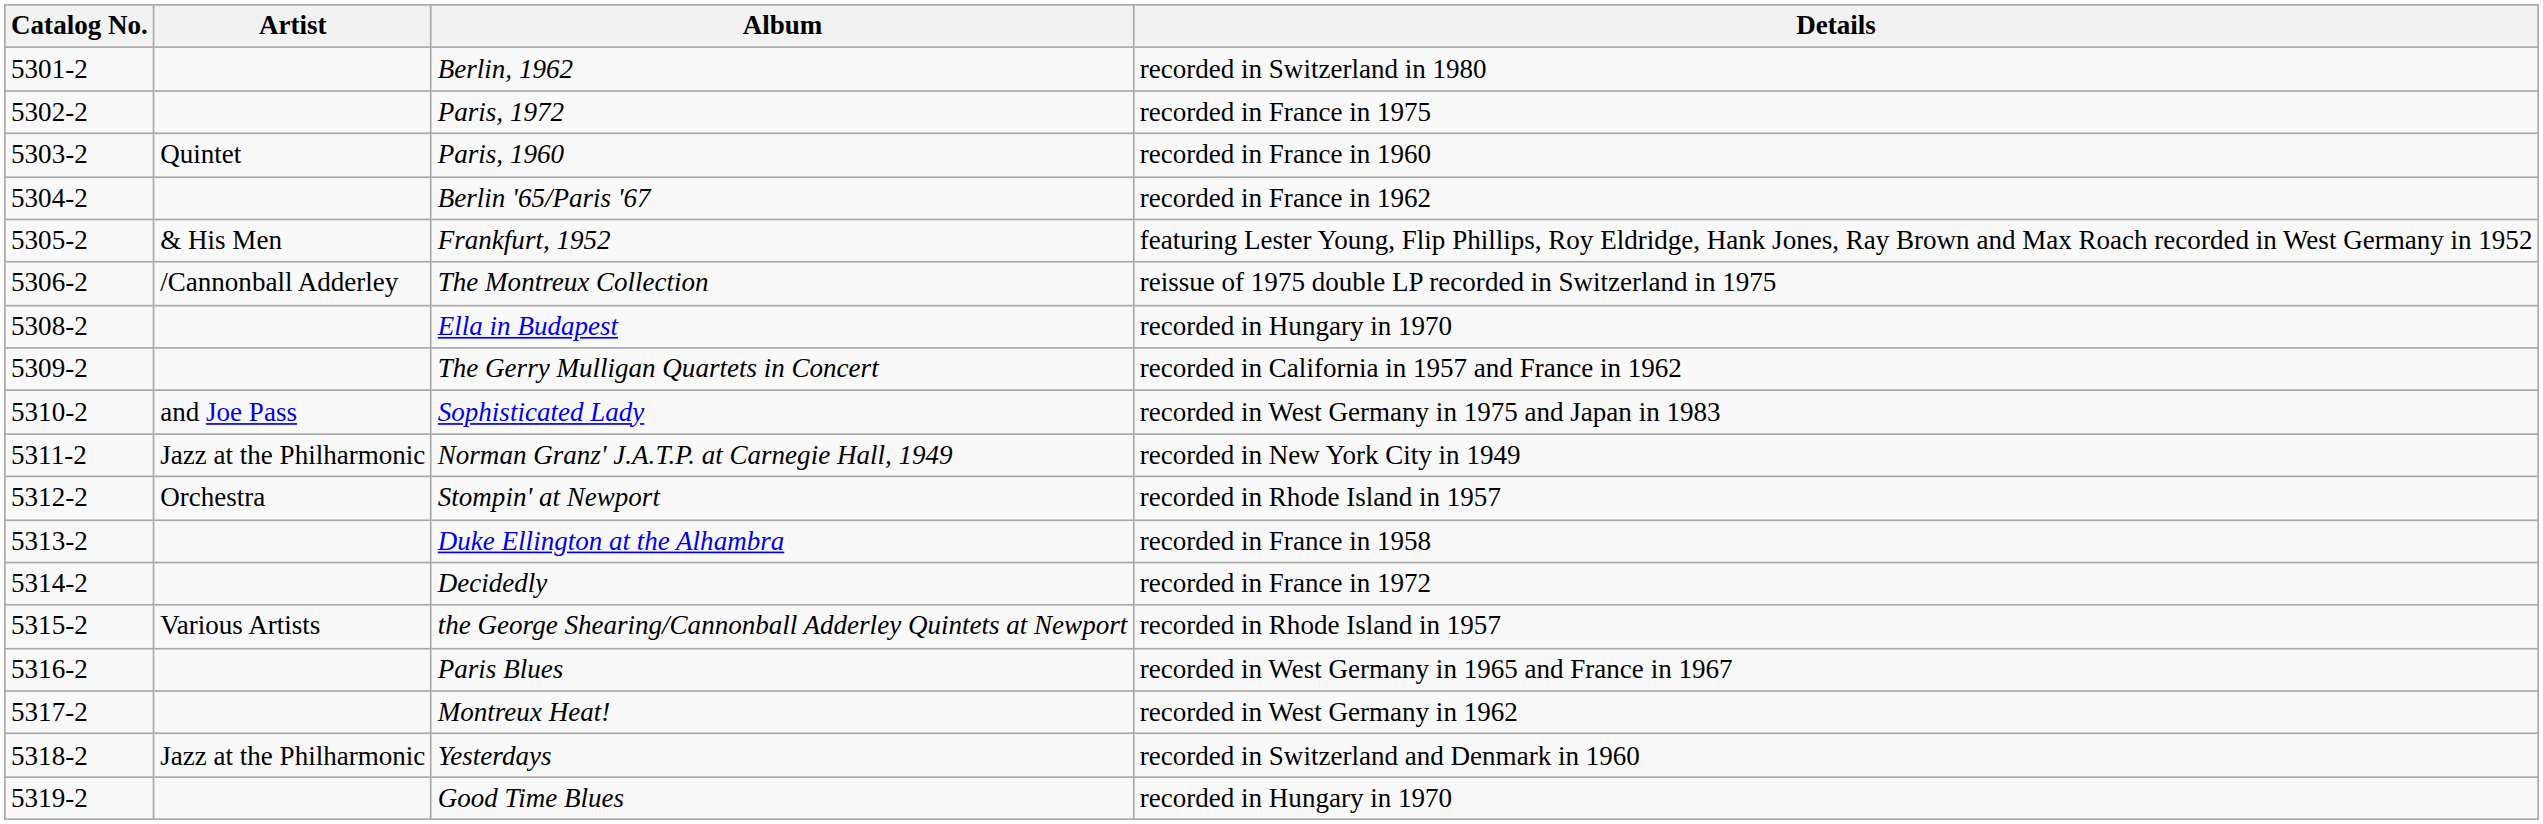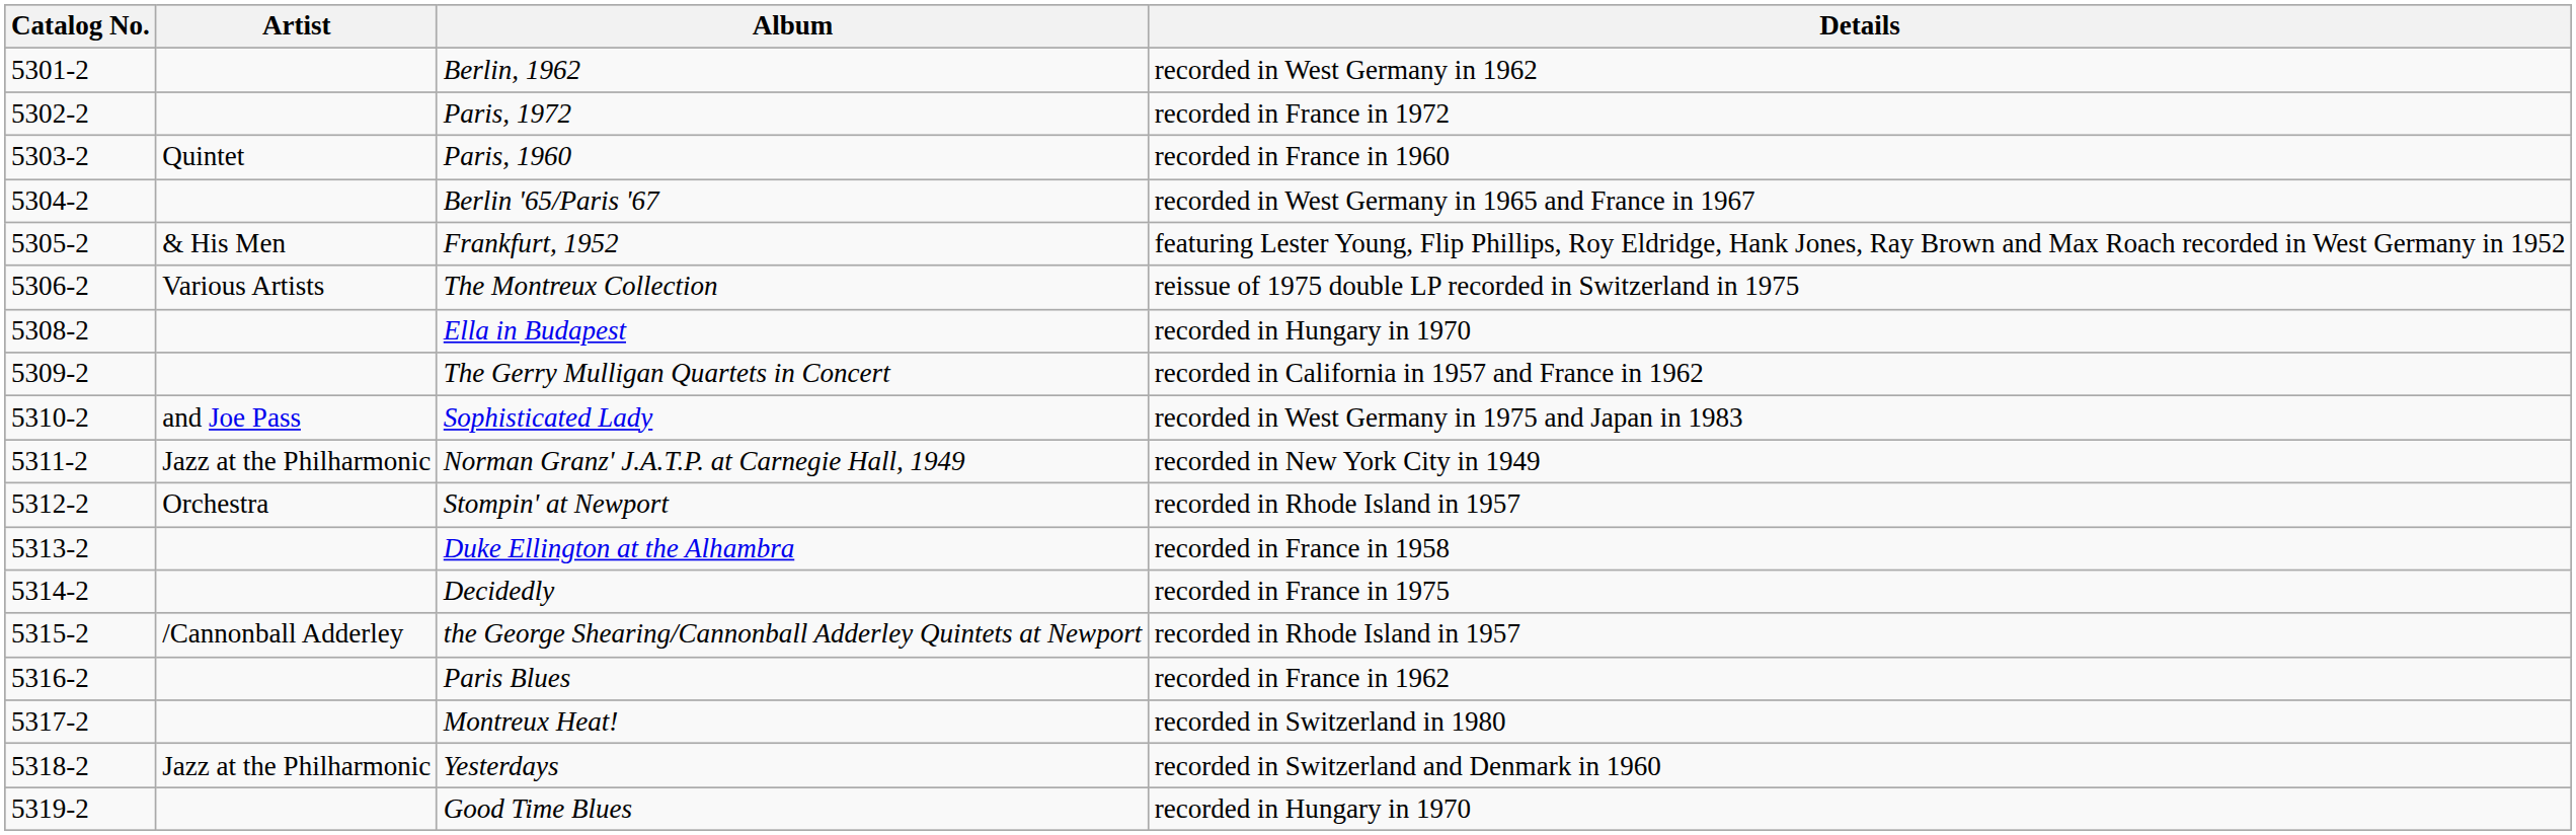 <table class="wikitable sortable">
 <tr>
 <th>Catalog No.</th>
 <th>Artist</th>
 <th>Album</th>
 <th>Details</th>
 </tr>
 <tr>
 <td>5301-2</td>
 <td></td>
 <td><em>Berlin, 1962</em></td>
-<td>recorded in Switzerland in 1980</td>
+<td>recorded in West Germany in 1962</td>
 </tr>
 <tr>
 <td>5302-2</td>
 <td></td>
 <td><em>Paris, 1972</em></td>
-<td>recorded in France in 1975</td>
+<td>recorded in France in 1972</td>
 </tr>
 <tr>
 <td>5303-2</td>
 <td> Quintet</td>
 <td><em>Paris, 1960</em></td>
 <td>recorded in France in 1960</td>
 </tr>
 <tr>
 <td>5304-2</td>
 <td></td>
 <td><em>Berlin '65/Paris '67</em></td>
-<td>recorded in France in 1962</td>
+<td>recorded in West Germany in 1965 and France in 1967</td>
 </tr>
 <tr>
 <td>5305-2</td>
 <td> & His Men</td>
 <td><em>Frankfurt, 1952</em></td>
 <td>featuring Lester Young, Flip Phillips, Roy Eldridge, Hank Jones, Ray Brown and Max Roach recorded in West Germany in 1952</td>
 </tr>
 <tr>
 <td>5306-2</td>
-<td>/Cannonball Adderley</td>
+<td>Various Artists</td>
 <td><em>The Montreux Collection</em></td>
 <td>reissue of 1975 double LP recorded in Switzerland in 1975</td>
 </tr>
 <tr>
 <td>5308-2</td>
 <td></td>
 <td><em><a href='#'>Ella in Budapest</a></em></td>
 <td>recorded in Hungary in 1970</td>
 </tr>
 <tr>
 <td>5309-2</td>
 <td></td>
 <td><em>The Gerry Mulligan Quartets in Concert</em></td>
 <td>recorded in California in 1957 and France in 1962</td>
 </tr>
 <tr>
 <td>5310-2</td>
 <td> and <a href='#'>Joe Pass</a></td>
 <td><em><a href='#'>Sophisticated Lady</a></em></td>
 <td>recorded in West Germany in 1975 and Japan in 1983</td>
 </tr>
 <tr>
 <td>5311-2</td>
 <td>Jazz at the Philharmonic</td>
 <td><em>Norman Granz' J.A.T.P. at Carnegie Hall, 1949</em></td>
 <td>recorded in New York City in 1949</td>
 </tr>
 <tr>
 <td>5312-2</td>
 <td> Orchestra</td>
 <td><em>Stompin' at Newport</em></td>
 <td>recorded in Rhode Island in 1957</td>
 </tr>
 <tr>
 <td>5313-2</td>
 <td></td>
 <td><em><a href='#'>Duke Ellington at the Alhambra</a></em></td>
 <td>recorded in France in 1958</td>
 </tr>
 <tr>
 <td>5314-2</td>
 <td></td>
 <td><em>Decidedly</em></td>
-<td>recorded in France in 1972</td>
+<td>recorded in France in 1975</td>
 </tr>
 <tr>
 <td>5315-2</td>
-<td>Various Artists</td>
+<td>/Cannonball Adderley</td>
 <td><em>the George Shearing/Cannonball Adderley Quintets at Newport</em></td>
 <td>recorded in Rhode Island in 1957</td>
 </tr>
 <tr>
 <td>5316-2</td>
 <td></td>
 <td><em>Paris Blues</em></td>
-<td>recorded in West Germany in 1965 and France in 1967</td>
+<td>recorded in France in 1962</td>
 </tr>
 <tr>
 <td>5317-2</td>
 <td></td>
 <td><em>Montreux Heat!</em></td>
-<td>recorded in West Germany in 1962</td>
+<td>recorded in Switzerland in 1980</td>
 </tr>
 <tr>
 <td>5318-2</td>
 <td>Jazz at the Philharmonic</td>
 <td><em>Yesterdays</em></td>
 <td>recorded in Switzerland and Denmark in 1960</td>
 </tr>
 <tr>
 <td>5319-2</td>
 <td></td>
 <td><em>Good Time Blues</em></td>
 <td>recorded in Hungary in 1970</td>
 </tr>
 <tr>
 </tr>
 </table>
